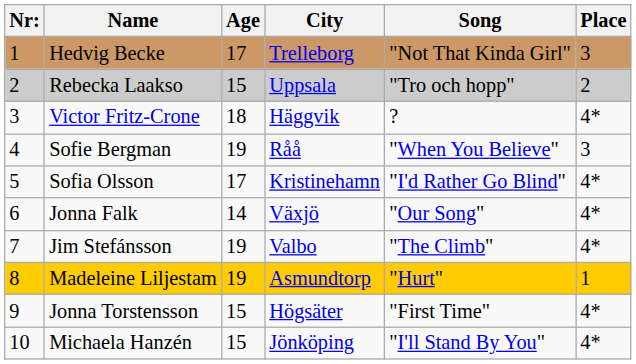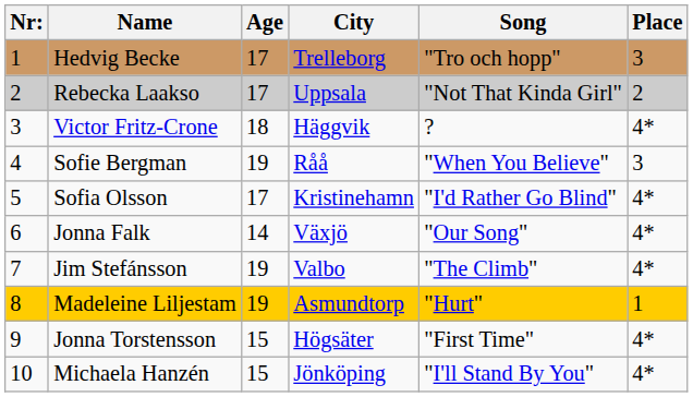 <table class="sortable wikitable">
 <tr>
 <th>Nr:</th>
 <th>Name</th>
 <th>Age</th>
 <th>City</th>
 <th>Song</th>
 <th>Place</th>
 </tr>
 <tr style="background:#c96;">
 <td>1</td>
 <td>Hedvig Becke</td>
 <td>17</td>
 <td><a href='#'>Trelleborg</a></td>
-<td>"Not That Kinda Girl"</td>
+<td>"Tro och hopp"</td>
 <td>3</td>
 </tr>
 <tr style="background:#ccc;">
 <td>2</td>
 <td>Rebecka Laakso</td>
-<td>15</td>
+<td>17</td>
 <td><a href='#'>Uppsala</a></td>
-<td>"Tro och hopp"</td>
+<td>"Not That Kinda Girl"</td>
 <td>2</td>
 </tr>
 <tr>
 <td>3</td>
 <td><a href='#'> Victor Fritz-Crone</a></td>
 <td>18</td>
 <td><a href='#'>Häggvik</a></td>
 <td>?</td>
 <td>4*</td>
 </tr>
 <tr>
 <td>4</td>
 <td>Sofie Bergman</td>
 <td>19</td>
 <td><a href='#'>Råå</a></td>
 <td>"<a href='#'>When You Believe</a>"</td>
 <td>3</td>
 </tr>
 <tr>
 <td>5</td>
 <td>Sofia Olsson</td>
 <td>17</td>
 <td><a href='#'>Kristinehamn</a></td>
 <td>"<a href='#'>I'd Rather Go Blind</a>"</td>
 <td>4*</td>
 </tr>
 <tr>
 <td>6</td>
 <td>Jonna Falk</td>
 <td>14</td>
 <td><a href='#'>Växjö</a></td>
 <td>"<a href='#'>Our Song</a>"</td>
 <td>4*</td>
 </tr>
 <tr>
 <td>7</td>
 <td>Jim Stefánsson</td>
 <td>19</td>
 <td><a href='#'>Valbo</a></td>
 <td>"<a href='#'>The Climb</a>"</td>
 <td>4*</td>
 </tr>
 <tr style="background:#fc0;">
 <td>8</td>
 <td>Madeleine Liljestam</td>
 <td>19</td>
 <td><a href='#'>Asmundtorp</a></td>
 <td>"<a href='#'>Hurt</a>"</td>
 <td>1</td>
 </tr>
 <tr>
 <td>9</td>
 <td>Jonna Torstensson</td>
 <td>15</td>
 <td><a href='#'>Högsäter</a></td>
 <td>"First Time"</td>
 <td>4*</td>
 </tr>
 <tr>
 <td>10</td>
 <td>Michaela Hanzén</td>
 <td>15</td>
 <td><a href='#'>Jönköping</a></td>
 <td>"<a href='#'>I'll Stand By You</a>"</td>
 <td>4*</td>
 </tr>
 </table>
